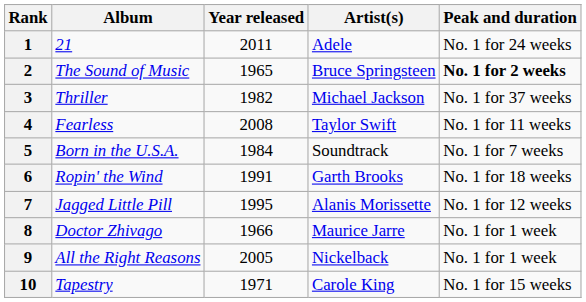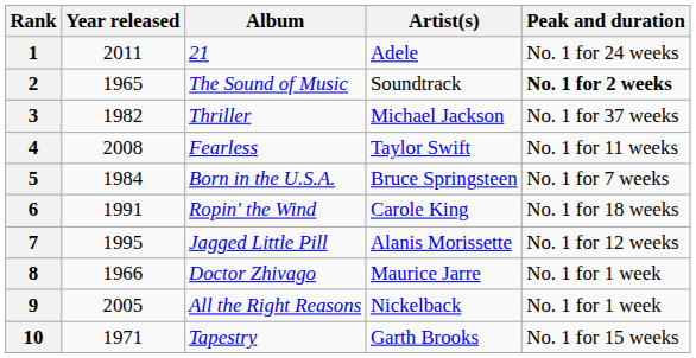 <table class="wikitable">
 <tr>
 <th scope="col">Rank</th>
+<th scope="col">Year released</th>
 <th scope="col">Album</th>
-<th scope="col">Year released</th>
 <th scope="col">Artist(s)</th>
 <th scope="col">Peak and duration</th>
 </tr>
 <tr>
 <th scope="row">1</th>
+<td style="text-align:center;">2011</td>
 <td><em><a href='#'>21</a></em></td>
-<td style="text-align:center;">2011</td>
 <td><a href='#'>Adele</a></td>
 <td>No. 1 for 24 weeks</td>
 </tr>
 <tr>
 <th scope="row">2</th>
+<td style="text-align:center;">1965</td>
 <td><em><a href='#'>The Sound of Music</a></em></td>
-<td style="text-align:center;">1965</td>
-<td><a href='#'>Bruce Springsteen</a></td>
+<td>Soundtrack</td>
 <td><strong>No. 1 for 2 weeks</strong></td>
 </tr>
 <tr>
 <th scope="row">3</th>
+<td style="text-align:center;">1982</td>
 <td><em><a href='#'>Thriller</a></em></td>
-<td style="text-align:center;">1982</td>
 <td><a href='#'>Michael Jackson</a></td>
 <td>No. 1 for 37 weeks</td>
 </tr>
 <tr>
 <th scope="row">4</th>
+<td style="text-align:center;">2008</td>
 <td><em><a href='#'>Fearless</a></em></td>
-<td style="text-align:center;">2008</td>
 <td><a href='#'>Taylor Swift</a></td>
 <td>No. 1 for 11 weeks</td>
 </tr>
 <tr>
 <th scope="row">5</th>
+<td style="text-align:center;">1984</td>
 <td><em><a href='#'>Born in the U.S.A.</a></em></td>
-<td style="text-align:center;">1984</td>
-<td>Soundtrack</td>
+<td><a href='#'>Bruce Springsteen</a></td>
 <td>No. 1 for 7 weeks</td>
 </tr>
 <tr>
 <th scope="row">6</th>
+<td style="text-align:center;">1991</td>
 <td><em><a href='#'>Ropin' the Wind</a></em></td>
-<td style="text-align:center;">1991</td>
-<td><a href='#'>Garth Brooks</a></td>
+<td><a href='#'>Carole King</a></td>
 <td>No. 1 for 18 weeks</td>
 </tr>
 <tr>
 <th scope="row">7</th>
+<td style="text-align:center;">1995</td>
 <td><em><a href='#'>Jagged Little Pill</a></em></td>
-<td style="text-align:center;">1995</td>
 <td><a href='#'>Alanis Morissette</a></td>
 <td>No. 1 for 12 weeks</td>
 </tr>
 <tr>
 <th scope="row">8</th>
+<td style="text-align:center;">1966</td>
 <td><em><a href='#'>Doctor Zhivago</a></em></td>
-<td style="text-align:center;">1966</td>
 <td><a href='#'>Maurice Jarre</a></td>
 <td>No. 1 for 1 week</td>
 </tr>
 <tr>
 <th scope="row">9</th>
+<td style="text-align:center;">2005</td>
 <td><em><a href='#'>All the Right Reasons</a></em></td>
-<td style="text-align:center;">2005</td>
 <td><a href='#'>Nickelback</a></td>
 <td>No. 1 for 1 week</td>
 </tr>
 <tr>
 <th scope="row">10</th>
+<td style="text-align:center;">1971</td>
 <td><em><a href='#'>Tapestry</a></em></td>
-<td style="text-align:center;">1971</td>
-<td><a href='#'>Carole King</a></td>
+<td><a href='#'>Garth Brooks</a></td>
 <td>No. 1 for 15 weeks</td>
 </tr>
 </table>
